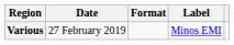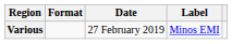 <table class="wikitable sortable plainrowheaders" style="text-align:center">
 <tr>
 <th>Region</th>
+<th>Format</th>
 <th>Date</th>
-<th>Format</th>
 <th>Label</th>
 <th></th>
 </tr>
 <tr>
 <th scope="row">Various</th>
+<td></td>
 <td>27 February 2019</td>
-<td></td>
 <td><a href='#'>Minos EMI</a></td>
 <td></td>
 </tr>
 </table>
